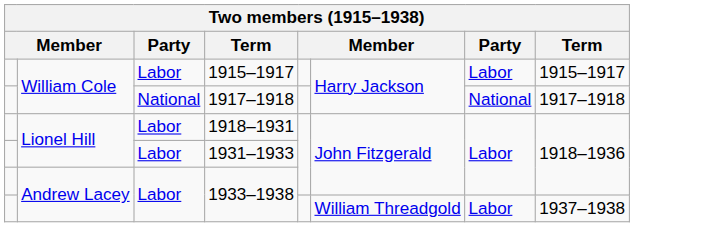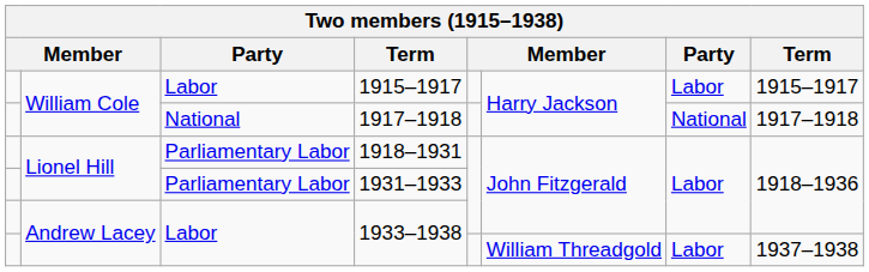 <table class="wikitable">
 <tr>
 <th colspan=8>Two members (1915–1938)</th>
 </tr>
 <tr>
 <th colspan=2>Member</th>
 <th>Party</th>
 <th>Term</th>
 <th colspan=2>Member</th>
 <th>Party</th>
 <th>Term</th>
 </tr>
 <tr>
 <td> </td>
 <td rowspan=2><a href='#'>William Cole</a></td>
 <td><a href='#'>Labor</a></td>
 <td>1915–1917</td>
 <td> </td>
 <td rowspan=2><a href='#'>Harry Jackson</a></td>
 <td><a href='#'>Labor</a></td>
 <td>1915–1917</td>
 </tr>
 <tr>
 <td> </td>
 <td><a href='#'>National</a></td>
 <td>1917–1918</td>
 <td> </td>
 <td><a href='#'>National</a></td>
 <td>1917–1918</td>
 </tr>
 <tr>
 <td> </td>
 <td rowspan=2><a href='#'>Lionel Hill</a></td>
-<td><a href='#'>Labor</a></td>
+<td><a href='#'>Parliamentary Labor</a></td>
 <td>1918–1931</td>
 <td rowspan=3 > </td>
 <td rowspan=3><a href='#'>John Fitzgerald</a></td>
 <td rowspan=3><a href='#'>Labor</a></td>
 <td rowspan=3>1918–1936</td>
 </tr>
 <tr>
 <td> </td>
-<td><a href='#'>Labor</a></td>
+<td><a href='#'>Parliamentary Labor</a></td>
 <td>1931–1933</td>
 </tr>
 <tr>
 <td> </td>
 <td rowspan=2><a href='#'>Andrew Lacey</a></td>
 <td rowspan=2><a href='#'>Labor</a></td>
 <td rowspan=2>1933–1938</td>
 </tr>
 <tr>
 <td> </td>
 <td> </td>
 <td><a href='#'>William Threadgold</a></td>
 <td><a href='#'>Labor</a></td>
 <td>1937–1938</td>
 </tr>
 </table>
